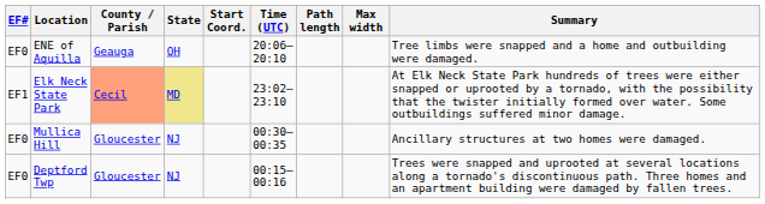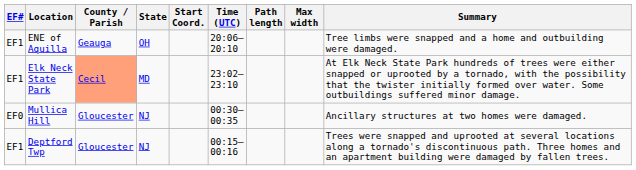 <table class="wikitable sortable" style="width:100%;">
 <tr>
 <th scope="col" style="width:3%; text-align:center;"><a href='#'>EF#</a></th>
 <th scope="col" style="width:7%; text-align:center;" class="unsortable">Location</th>
 <th scope="col" style="width:6%; text-align:center;" class="unsortable">County / Parish</th>
 <th scope="col" style="width:5%; text-align:center;">State</th>
 <th scope="col" style="width:6%; text-align:center;">Start Coord.</th>
 <th scope="col" style="width:6%; text-align:center;">Time (<a href='#'>UTC</a>)</th>
 <th scope="col" style="width:6%; text-align:center;">Path length</th>
 <th scope="col" style="width:6%; text-align:center;">Max width</th>
 <th scope="col" class="unsortable" style="width:48%; text-align:center;">Summary</th>
 </tr>
 <tr>
-<td bgcolor=>EF0</td>
+<td bgcolor=>EF1</td>
 <td>ENE of <a href='#'>Aquilla</a></td>
 <td><a href='#'>Geauga</a></td>
 <td><a href='#'>OH</a></td>
 <td></td>
 <td>20:06–20:10</td>
 <td></td>
 <td></td>
 <td>Tree limbs were snapped and a home and outbuilding were damaged.</td>
 </tr>
 <tr>
 <td bgcolor=>EF1</td>
 <td><a href='#'>Elk Neck State Park</a></td>
 <td style="background: lightsalmon;"><a href='#'>Cecil</a></td>
-<td style="background: khaki;"><a href='#'>MD</a></td>
+<td><a href='#'>MD</a></td>
 <td></td>
 <td>23:02–23:10</td>
 <td></td>
 <td></td>
 <td>At Elk Neck State Park hundreds of trees were either snapped or uprooted by a tornado, with the possibility that the twister initially formed over water. Some outbuildings suffered minor damage.</td>
 </tr>
 <tr>
 <td bgcolor=>EF0</td>
 <td><a href='#'>Mullica Hill</a></td>
 <td><a href='#'>Gloucester</a></td>
 <td><a href='#'>NJ</a></td>
 <td></td>
 <td>00:30–00:35</td>
 <td></td>
 <td></td>
 <td>Ancillary structures at two homes were damaged.</td>
 </tr>
 <tr>
-<td bgcolor=>EF0</td>
+<td bgcolor=>EF1</td>
 <td><a href='#'>Deptford Twp</a></td>
 <td><a href='#'>Gloucester</a></td>
 <td><a href='#'>NJ</a></td>
 <td></td>
 <td>00:15–00:16</td>
 <td></td>
 <td></td>
 <td>Trees were snapped and uprooted at several locations along a tornado's discontinuous path. Three homes and an apartment building were damaged by fallen trees.</td>
 </tr>
 </table>
